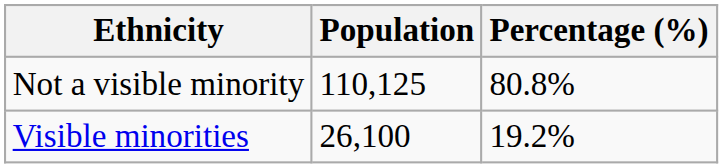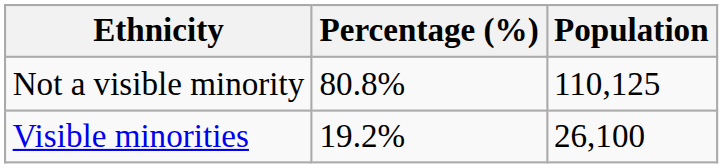 <table class="wikitable">
 <tr>
 <th>Ethnicity</th>
+<th>Percentage (%)</th>
 <th>Population</th>
-<th>Percentage (%)</th>
 </tr>
 <tr>
 <td>Not a visible minority</td>
+<td>80.8%</td>
 <td>110,125</td>
-<td>80.8%</td>
 </tr>
 <tr>
 <td><a href='#'>Visible minorities</a></td>
+<td>19.2%</td>
 <td>26,100</td>
-<td>19.2%</td>
 </tr>
 </table>
